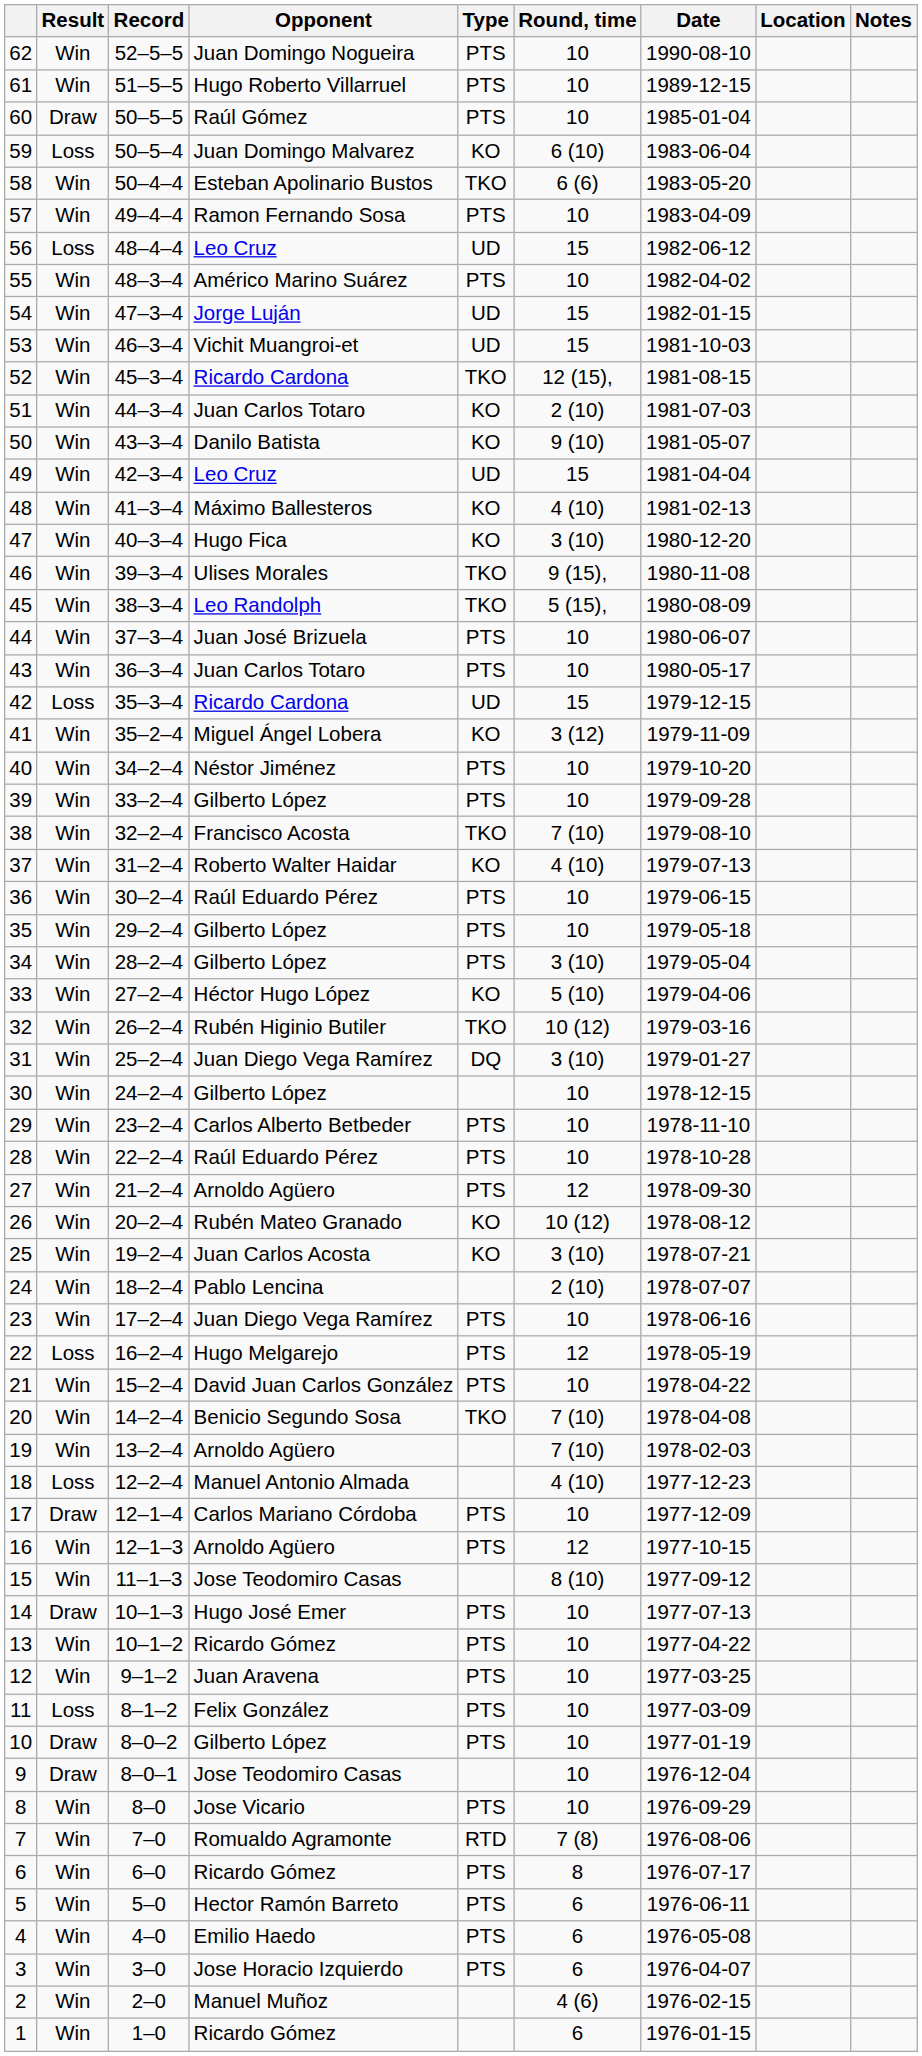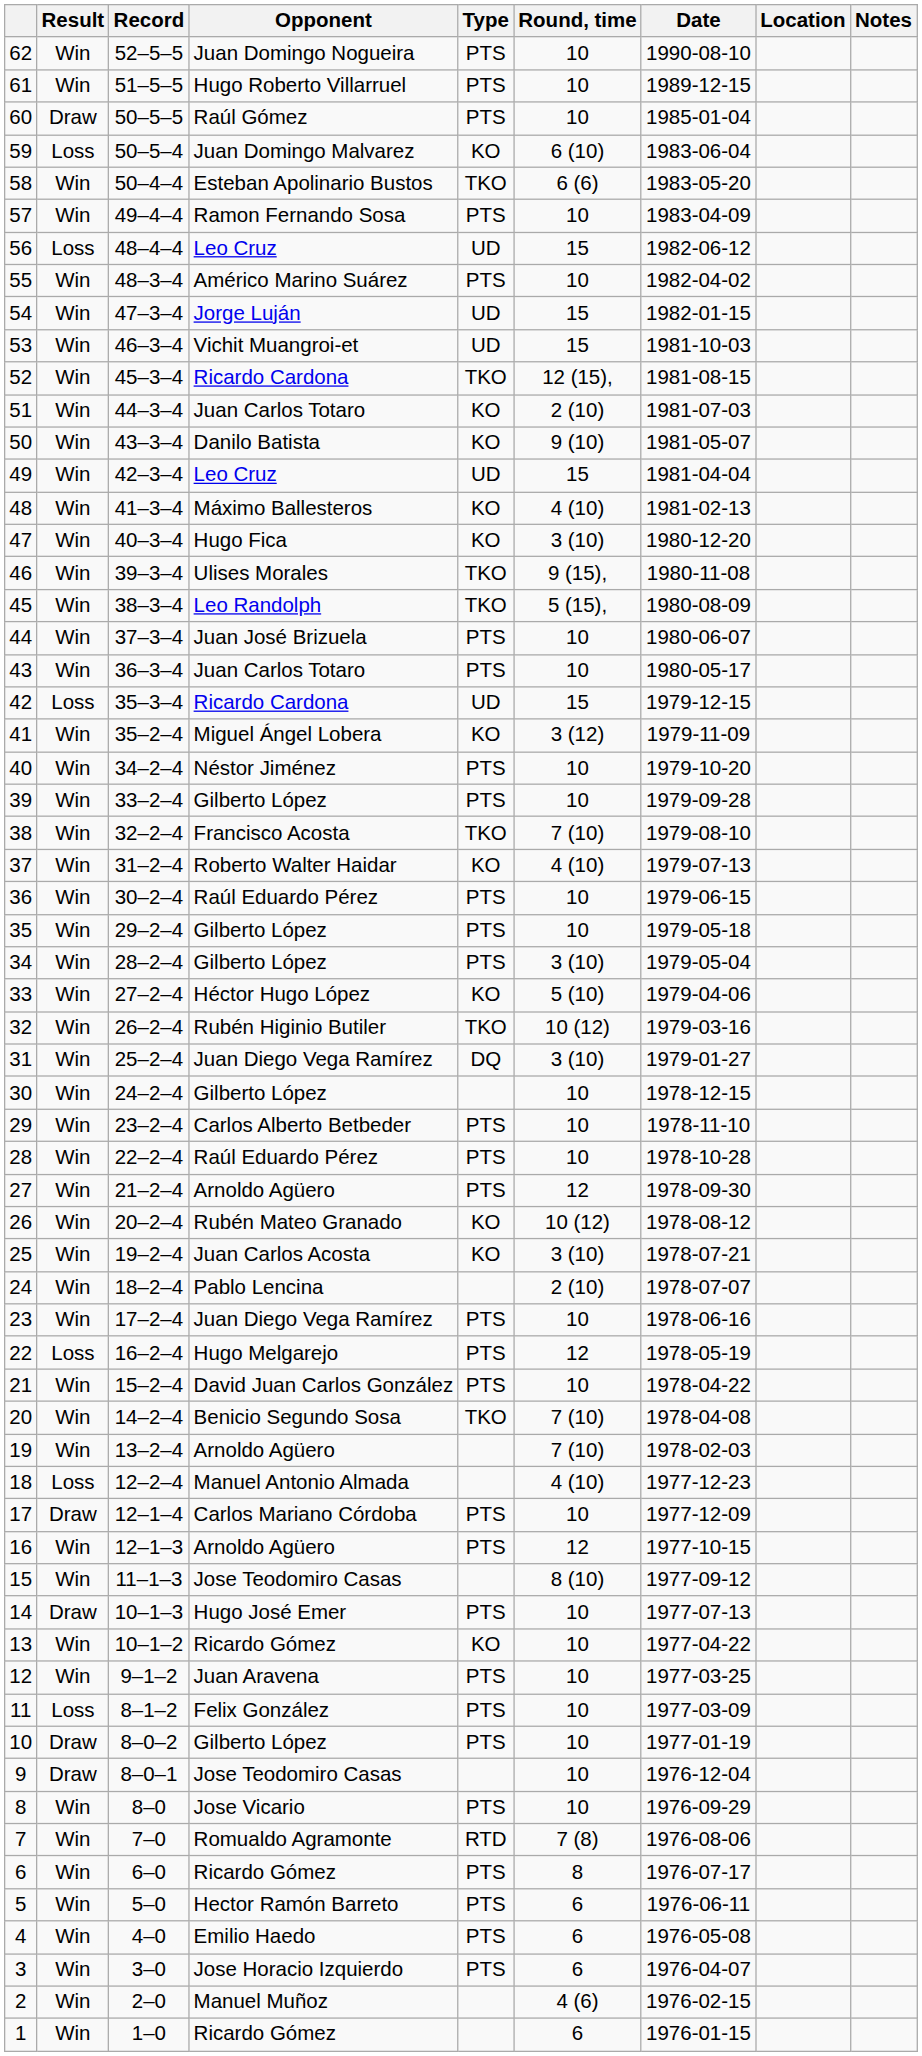 <table class=wikitable style=text-align:center>
 <tr>
 <th></th>
 <th>Result</th>
 <th>Record</th>
 <th>Opponent</th>
 <th>Type</th>
 <th>Round, time</th>
 <th>Date</th>
 <th>Location</th>
 <th>Notes</th>
 </tr>
 <tr>
 <td>62</td>
 <td>Win</td>
 <td>52–5–5</td>
 <td align=left>Juan Domingo Nogueira</td>
 <td>PTS</td>
 <td>10</td>
 <td>1990-08-10</td>
 <td align=left></td>
 <td align=left></td>
 </tr>
 <tr>
 <td>61</td>
 <td>Win</td>
 <td>51–5–5</td>
 <td align=left>Hugo Roberto Villarruel</td>
 <td>PTS</td>
 <td>10</td>
 <td>1989-12-15</td>
 <td align=left></td>
 <td align=left></td>
 </tr>
 <tr>
 <td>60</td>
 <td>Draw</td>
 <td>50–5–5</td>
 <td align=left>Raúl Gómez</td>
 <td>PTS</td>
 <td>10</td>
 <td>1985-01-04</td>
 <td align=left></td>
 <td align=left></td>
 </tr>
 <tr>
 <td>59</td>
 <td>Loss</td>
 <td>50–5–4</td>
 <td align=left>Juan Domingo Malvarez</td>
 <td>KO</td>
 <td>6 (10)</td>
 <td>1983-06-04</td>
 <td align=left></td>
 <td align=left></td>
 </tr>
 <tr>
 <td>58</td>
 <td>Win</td>
 <td>50–4–4</td>
 <td align=left>Esteban Apolinario Bustos</td>
 <td>TKO</td>
 <td>6 (6)</td>
 <td>1983-05-20</td>
 <td align=left></td>
 <td align=left></td>
 </tr>
 <tr>
 <td>57</td>
 <td>Win</td>
 <td>49–4–4</td>
 <td align=left>Ramon Fernando Sosa</td>
 <td>PTS</td>
 <td>10</td>
 <td>1983-04-09</td>
 <td align=left></td>
 <td align=left></td>
 </tr>
 <tr>
 <td>56</td>
 <td>Loss</td>
 <td>48–4–4</td>
 <td align=left><a href='#'>Leo Cruz</a></td>
 <td>UD</td>
 <td>15</td>
 <td>1982-06-12</td>
 <td align=left></td>
 <td align=left></td>
 </tr>
 <tr>
 <td>55</td>
 <td>Win</td>
 <td>48–3–4</td>
 <td align=left>Américo Marino Suárez</td>
 <td>PTS</td>
 <td>10</td>
 <td>1982-04-02</td>
 <td align=left></td>
 <td align=left></td>
 </tr>
 <tr>
 <td>54</td>
 <td>Win</td>
 <td>47–3–4</td>
 <td align=left><a href='#'>Jorge Luján</a></td>
 <td>UD</td>
 <td>15</td>
 <td>1982-01-15</td>
 <td align=left></td>
 <td align=left></td>
 </tr>
 <tr>
 <td>53</td>
 <td>Win</td>
 <td>46–3–4</td>
 <td align=left>Vichit Muangroi-et</td>
 <td>UD</td>
 <td>15</td>
 <td>1981-10-03</td>
 <td align=left></td>
 <td align=left></td>
 </tr>
 <tr>
 <td>52</td>
 <td>Win</td>
 <td>45–3–4</td>
 <td align=left><a href='#'>Ricardo Cardona</a></td>
 <td>TKO</td>
 <td>12 (15), </td>
 <td>1981-08-15</td>
 <td align=left></td>
 <td align=left></td>
 </tr>
 <tr>
 <td>51</td>
 <td>Win</td>
 <td>44–3–4</td>
 <td align=left>Juan Carlos Totaro</td>
 <td>KO</td>
 <td>2 (10)</td>
 <td>1981-07-03</td>
 <td align=left></td>
 <td align=left></td>
 </tr>
 <tr>
 <td>50</td>
 <td>Win</td>
 <td>43–3–4</td>
 <td align=left>Danilo Batista</td>
 <td>KO</td>
 <td>9 (10)</td>
 <td>1981-05-07</td>
 <td align=left></td>
 <td align=left></td>
 </tr>
 <tr>
 <td>49</td>
 <td>Win</td>
 <td>42–3–4</td>
 <td align=left><a href='#'>Leo Cruz</a></td>
 <td>UD</td>
 <td>15</td>
 <td>1981-04-04</td>
 <td align=left></td>
 <td align=left></td>
 </tr>
 <tr>
 <td>48</td>
 <td>Win</td>
 <td>41–3–4</td>
 <td align=left>Máximo Ballesteros</td>
 <td>KO</td>
 <td>4 (10)</td>
 <td>1981-02-13</td>
 <td align=left></td>
 <td align=left></td>
 </tr>
 <tr>
 <td>47</td>
 <td>Win</td>
 <td>40–3–4</td>
 <td align=left>Hugo Fica</td>
 <td>KO</td>
 <td>3 (10)</td>
 <td>1980-12-20</td>
 <td align=left></td>
 <td align=left></td>
 </tr>
 <tr>
 <td>46</td>
 <td>Win</td>
 <td>39–3–4</td>
 <td align=left>Ulises Morales</td>
 <td>TKO</td>
 <td>9 (15), </td>
 <td>1980-11-08</td>
 <td align=left></td>
 <td align=left></td>
 </tr>
 <tr>
 <td>45</td>
 <td>Win</td>
 <td>38–3–4</td>
 <td align=left><a href='#'>Leo Randolph</a></td>
 <td>TKO</td>
 <td>5 (15), </td>
 <td>1980-08-09</td>
 <td align=left></td>
 <td align=left></td>
 </tr>
 <tr>
 <td>44</td>
 <td>Win</td>
 <td>37–3–4</td>
 <td align=left>Juan José Brizuela</td>
 <td>PTS</td>
 <td>10</td>
 <td>1980-06-07</td>
 <td align=left></td>
 <td align=left></td>
 </tr>
 <tr>
 <td>43</td>
 <td>Win</td>
 <td>36–3–4</td>
 <td align=left>Juan Carlos Totaro</td>
 <td>PTS</td>
 <td>10</td>
 <td>1980-05-17</td>
 <td align=left></td>
 <td align=left></td>
 </tr>
 <tr>
 <td>42</td>
 <td>Loss</td>
 <td>35–3–4</td>
 <td align=left><a href='#'>Ricardo Cardona</a></td>
 <td>UD</td>
 <td>15</td>
 <td>1979-12-15</td>
 <td align=left></td>
 <td align=left></td>
 </tr>
 <tr>
 <td>41</td>
 <td>Win</td>
 <td>35–2–4</td>
 <td align=left>Miguel Ángel Lobera</td>
 <td>KO</td>
 <td>3 (12)</td>
 <td>1979-11-09</td>
 <td align=left></td>
 <td align=left></td>
 </tr>
 <tr>
 <td>40</td>
 <td>Win</td>
 <td>34–2–4</td>
 <td align=left>Néstor Jiménez</td>
 <td>PTS</td>
 <td>10</td>
 <td>1979-10-20</td>
 <td align=left></td>
 <td align=left></td>
 </tr>
 <tr>
 <td>39</td>
 <td>Win</td>
 <td>33–2–4</td>
 <td align=left>Gilberto López</td>
 <td>PTS</td>
 <td>10</td>
 <td>1979-09-28</td>
 <td align=left></td>
 <td align=left></td>
 </tr>
 <tr>
 <td>38</td>
 <td>Win</td>
 <td>32–2–4</td>
 <td align=left>Francisco Acosta</td>
 <td>TKO</td>
 <td>7 (10)</td>
 <td>1979-08-10</td>
 <td align=left></td>
 <td align=left></td>
 </tr>
 <tr>
 <td>37</td>
 <td>Win</td>
 <td>31–2–4</td>
 <td align=left>Roberto Walter Haidar</td>
 <td>KO</td>
 <td>4 (10)</td>
 <td>1979-07-13</td>
 <td align=left></td>
 <td align=left></td>
 </tr>
 <tr>
 <td>36</td>
 <td>Win</td>
 <td>30–2–4</td>
 <td align=left>Raúl Eduardo Pérez</td>
 <td>PTS</td>
 <td>10</td>
 <td>1979-06-15</td>
 <td align=left></td>
 <td align=left></td>
 </tr>
 <tr>
 <td>35</td>
 <td>Win</td>
 <td>29–2–4</td>
 <td align=left>Gilberto López</td>
 <td>PTS</td>
 <td>10</td>
 <td>1979-05-18</td>
 <td align=left></td>
 <td align=left></td>
 </tr>
 <tr>
 <td>34</td>
 <td>Win</td>
 <td>28–2–4</td>
 <td align=left>Gilberto López</td>
 <td>PTS</td>
 <td>3 (10)</td>
 <td>1979-05-04</td>
 <td align=left></td>
 <td align=left></td>
 </tr>
 <tr>
 <td>33</td>
 <td>Win</td>
 <td>27–2–4</td>
 <td align=left>Héctor Hugo López</td>
 <td>KO</td>
 <td>5 (10)</td>
 <td>1979-04-06</td>
 <td align=left></td>
 <td align=left></td>
 </tr>
 <tr>
 <td>32</td>
 <td>Win</td>
 <td>26–2–4</td>
 <td align=left>Rubén Higinio Butiler</td>
 <td>TKO</td>
 <td>10 (12)</td>
 <td>1979-03-16</td>
 <td align=left></td>
 <td align=left></td>
 </tr>
 <tr>
 <td>31</td>
 <td>Win</td>
 <td>25–2–4</td>
 <td align=left>Juan Diego Vega Ramírez</td>
 <td>DQ</td>
 <td>3 (10)</td>
 <td>1979-01-27</td>
 <td align=left></td>
 <td align=left></td>
 </tr>
 <tr>
 <td>30</td>
 <td>Win</td>
 <td>24–2–4</td>
 <td align=left>Gilberto López</td>
 <td></td>
 <td>10</td>
 <td>1978-12-15</td>
 <td align=left></td>
 <td align=left></td>
 </tr>
 <tr>
 <td>29</td>
 <td>Win</td>
 <td>23–2–4</td>
 <td align=left>Carlos Alberto Betbeder</td>
 <td>PTS</td>
 <td>10</td>
 <td>1978-11-10</td>
 <td align=left></td>
 <td align=left></td>
 </tr>
 <tr>
 <td>28</td>
 <td>Win</td>
 <td>22–2–4</td>
 <td align=left>Raúl Eduardo Pérez</td>
 <td>PTS</td>
 <td>10</td>
 <td>1978-10-28</td>
 <td align=left></td>
 <td align=left></td>
 </tr>
 <tr>
 <td>27</td>
 <td>Win</td>
 <td>21–2–4</td>
 <td align=left>Arnoldo Agüero</td>
 <td>PTS</td>
 <td>12</td>
 <td>1978-09-30</td>
 <td align=left></td>
 <td align=left></td>
 </tr>
 <tr>
 <td>26</td>
 <td>Win</td>
 <td>20–2–4</td>
 <td align=left>Rubén Mateo Granado</td>
 <td>KO</td>
 <td>10 (12)</td>
 <td>1978-08-12</td>
 <td align=left></td>
 <td align=left></td>
 </tr>
 <tr>
 <td>25</td>
 <td>Win</td>
 <td>19–2–4</td>
 <td align=left>Juan Carlos Acosta</td>
 <td>KO</td>
 <td>3 (10)</td>
 <td>1978-07-21</td>
 <td align=left></td>
 <td align=left></td>
 </tr>
 <tr>
 <td>24</td>
 <td>Win</td>
 <td>18–2–4</td>
 <td align=left>Pablo Lencina</td>
 <td></td>
 <td>2 (10)</td>
 <td>1978-07-07</td>
 <td align=left></td>
 <td align=left></td>
 </tr>
 <tr>
 <td>23</td>
 <td>Win</td>
 <td>17–2–4</td>
 <td align=left>Juan Diego Vega Ramírez</td>
 <td>PTS</td>
 <td>10</td>
 <td>1978-06-16</td>
 <td align=left></td>
 <td align=left></td>
 </tr>
 <tr>
 <td>22</td>
 <td>Loss</td>
 <td>16–2–4</td>
 <td align=left>Hugo Melgarejo</td>
 <td>PTS</td>
 <td>12</td>
 <td>1978-05-19</td>
 <td align=left></td>
 <td align=left></td>
 </tr>
 <tr>
 <td>21</td>
 <td>Win</td>
 <td>15–2–4</td>
 <td align=left>David Juan Carlos González</td>
 <td>PTS</td>
 <td>10</td>
 <td>1978-04-22</td>
 <td align=left></td>
 <td align=left></td>
 </tr>
 <tr>
 <td>20</td>
 <td>Win</td>
 <td>14–2–4</td>
 <td align=left>Benicio Segundo Sosa</td>
 <td>TKO</td>
 <td>7 (10)</td>
 <td>1978-04-08</td>
 <td align=left></td>
 <td align=left></td>
 </tr>
 <tr>
 <td>19</td>
 <td>Win</td>
 <td>13–2–4</td>
 <td align=left>Arnoldo Agüero</td>
 <td></td>
 <td>7 (10)</td>
 <td>1978-02-03</td>
 <td align=left></td>
 <td align=left></td>
 </tr>
 <tr>
 <td>18</td>
 <td>Loss</td>
 <td>12–2–4</td>
 <td align=left>Manuel Antonio Almada</td>
 <td></td>
 <td>4 (10)</td>
 <td>1977-12-23</td>
 <td align=left></td>
 <td align=left></td>
 </tr>
 <tr>
 <td>17</td>
 <td>Draw</td>
 <td>12–1–4</td>
 <td align=left>Carlos Mariano Córdoba</td>
 <td>PTS</td>
 <td>10</td>
 <td>1977-12-09</td>
 <td align=left></td>
 <td align=left></td>
 </tr>
 <tr>
 <td>16</td>
 <td>Win</td>
 <td>12–1–3</td>
 <td align=left>Arnoldo Agüero</td>
 <td>PTS</td>
 <td>12</td>
 <td>1977-10-15</td>
 <td align=left></td>
 <td align=left></td>
 </tr>
 <tr>
 <td>15</td>
 <td>Win</td>
 <td>11–1–3</td>
 <td align=left>Jose Teodomiro Casas</td>
 <td></td>
 <td>8 (10)</td>
 <td>1977-09-12</td>
 <td align=left></td>
 <td align=left></td>
 </tr>
 <tr>
 <td>14</td>
 <td>Draw</td>
 <td>10–1–3</td>
 <td align=left>Hugo José Emer</td>
 <td>PTS</td>
 <td>10</td>
 <td>1977-07-13</td>
 <td align=left></td>
 <td align=left></td>
 </tr>
 <tr>
 <td>13</td>
 <td>Win</td>
 <td>10–1–2</td>
 <td align=left>Ricardo Gómez</td>
-<td>PTS</td>
+<td>KO</td>
 <td>10</td>
 <td>1977-04-22</td>
 <td align=left></td>
 <td align=left></td>
 </tr>
 <tr>
 <td>12</td>
 <td>Win</td>
 <td>9–1–2</td>
 <td align=left>Juan Aravena</td>
 <td>PTS</td>
 <td>10</td>
 <td>1977-03-25</td>
 <td align=left></td>
 <td align=left></td>
 </tr>
 <tr>
 <td>11</td>
 <td>Loss</td>
 <td>8–1–2</td>
 <td align=left>Felix González</td>
 <td>PTS</td>
 <td>10</td>
 <td>1977-03-09</td>
 <td align=left></td>
 <td align=left></td>
 </tr>
 <tr>
 <td>10</td>
 <td>Draw</td>
 <td>8–0–2</td>
 <td align=left>Gilberto López</td>
 <td>PTS</td>
 <td>10</td>
 <td>1977-01-19</td>
 <td align=left></td>
 <td align=left></td>
 </tr>
 <tr>
 <td>9</td>
 <td>Draw</td>
 <td>8–0–1</td>
 <td align=left>Jose Teodomiro Casas</td>
 <td></td>
 <td>10</td>
 <td>1976-12-04</td>
 <td align=left></td>
 <td align=left></td>
 </tr>
 <tr>
 <td>8</td>
 <td>Win</td>
 <td>8–0</td>
 <td align=left>Jose Vicario</td>
 <td>PTS</td>
 <td>10</td>
 <td>1976-09-29</td>
 <td align=left></td>
 <td align=left></td>
 </tr>
 <tr>
 <td>7</td>
 <td>Win</td>
 <td>7–0</td>
 <td align=left>Romualdo Agramonte</td>
 <td>RTD</td>
 <td>7 (8)</td>
 <td>1976-08-06</td>
 <td align=left></td>
 <td align=left></td>
 </tr>
 <tr>
 <td>6</td>
 <td>Win</td>
 <td>6–0</td>
 <td align=left>Ricardo Gómez</td>
 <td>PTS</td>
 <td>8</td>
 <td>1976-07-17</td>
 <td align=left></td>
 <td align=left></td>
 </tr>
 <tr>
 <td>5</td>
 <td>Win</td>
 <td>5–0</td>
 <td align=left>Hector Ramón Barreto</td>
 <td>PTS</td>
 <td>6</td>
 <td>1976-06-11</td>
 <td align=left></td>
 <td align=left></td>
 </tr>
 <tr>
 <td>4</td>
 <td>Win</td>
 <td>4–0</td>
 <td align=left>Emilio Haedo</td>
 <td>PTS</td>
 <td>6</td>
 <td>1976-05-08</td>
 <td align=left></td>
 <td align=left></td>
 </tr>
 <tr>
 <td>3</td>
 <td>Win</td>
 <td>3–0</td>
 <td align=left>Jose Horacio Izquierdo</td>
 <td>PTS</td>
 <td>6</td>
 <td>1976-04-07</td>
 <td align=left></td>
 <td align=left></td>
 </tr>
 <tr>
 <td>2</td>
 <td>Win</td>
 <td>2–0</td>
 <td align=left>Manuel Muñoz</td>
 <td></td>
 <td>4 (6)</td>
 <td>1976-02-15</td>
 <td align=left></td>
 <td align=left></td>
 </tr>
 <tr>
 <td>1</td>
 <td>Win</td>
 <td>1–0</td>
 <td align=left>Ricardo Gómez</td>
 <td></td>
 <td>6</td>
 <td>1976-01-15</td>
 <td align=left></td>
 <td align=left></td>
 </tr>
 </table>
